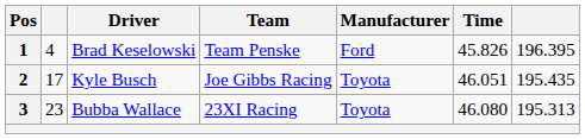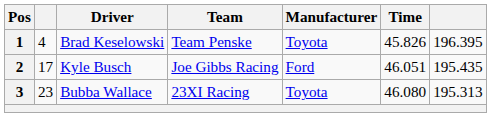 <table class="wikitable" style="font-size:95%">
 <tr>
 <th>Pos</th>
 <th></th>
 <th>Driver</th>
 <th>Team</th>
 <th>Manufacturer</th>
 <th>Time</th>
 <th></th>
 </tr>
 <tr>
 <th>1</th>
 <td>4</td>
 <td><a href='#'>Brad Keselowski</a></td>
 <td><a href='#'>Team Penske</a></td>
-<td><a href='#'>Ford</a></td>
+<td><a href='#'>Toyota</a></td>
 <td>45.826</td>
 <td>196.395</td>
 </tr>
 <tr>
 <th>2</th>
 <td>17</td>
 <td><a href='#'>Kyle Busch</a></td>
 <td><a href='#'>Joe Gibbs Racing</a></td>
-<td><a href='#'>Toyota</a></td>
+<td><a href='#'>Ford</a></td>
 <td>46.051</td>
 <td>195.435</td>
 </tr>
 <tr>
 <th>3</th>
 <td>23</td>
 <td><a href='#'>Bubba Wallace</a></td>
 <td><a href='#'>23XI Racing</a></td>
 <td><a href='#'>Toyota</a></td>
 <td>46.080</td>
 <td>195.313</td>
 </tr>
 <tr>
 <th colspan="7"></th>
 </tr>
 </table>
